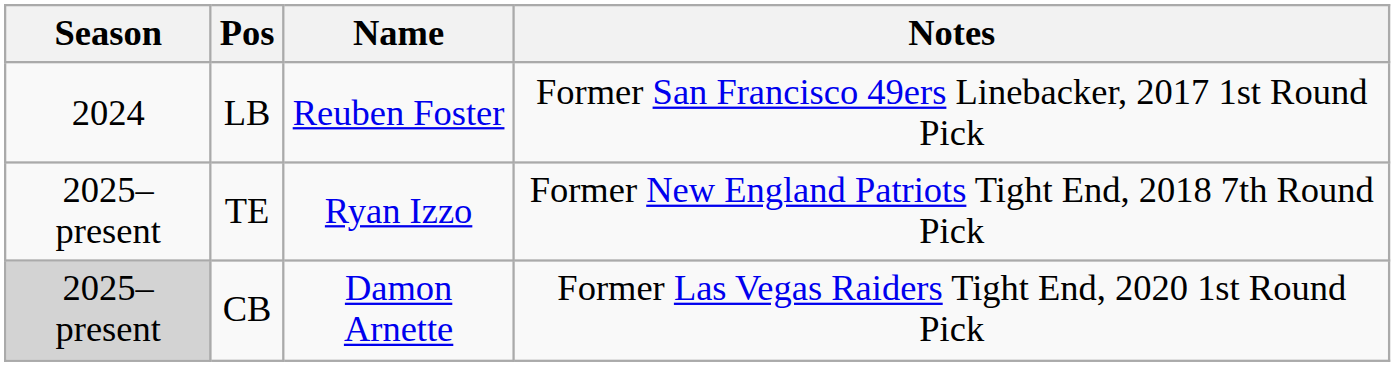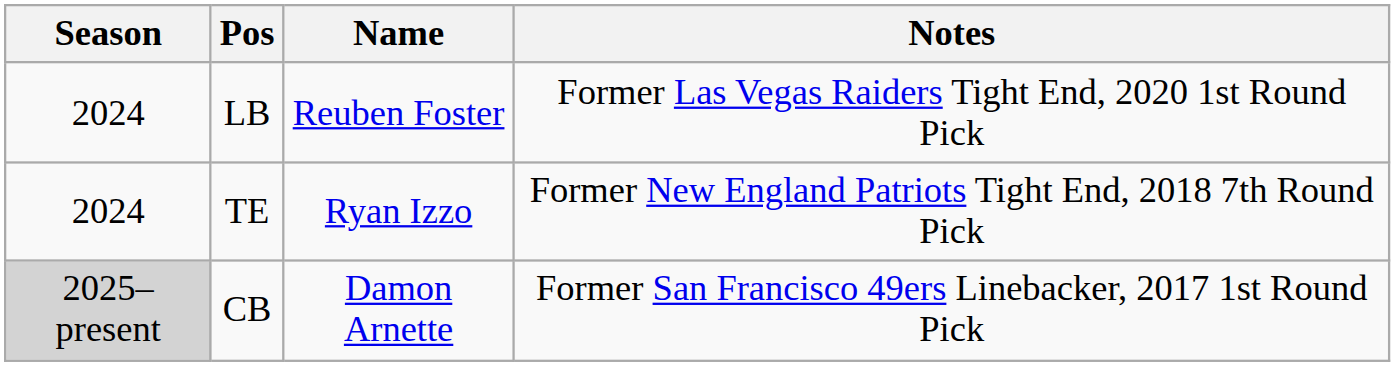 <table class="wikitable" style="text-align:center">
 <tr>
 <th>Season</th>
 <th>Pos</th>
 <th>Name</th>
 <th>Notes</th>
 </tr>
 <tr>
 <td>2024</td>
 <td>LB</td>
 <td><a href='#'>Reuben Foster</a></td>
-<td>Former <a href='#'>San Francisco 49ers</a> Linebacker, 2017 1st Round Pick</td>
+<td>Former <a href='#'>Las Vegas Raiders</a> Tight End, 2020 1st Round Pick</td>
 </tr>
 <tr>
-<td>2025–present</td>
+<td>2024</td>
 <td>TE</td>
 <td><a href='#'>Ryan Izzo</a></td>
 <td>Former <a href='#'>New England Patriots</a> Tight End, 2018 7th Round Pick</td>
 </tr>
 <tr>
 <td style="background: lightgrey;">2025–present</td>
 <td>CB</td>
 <td><a href='#'>Damon Arnette</a></td>
-<td>Former <a href='#'>Las Vegas Raiders</a> Tight End, 2020 1st Round Pick</td>
+<td>Former <a href='#'>San Francisco 49ers</a> Linebacker, 2017 1st Round Pick</td>
 </tr>
 </table>
